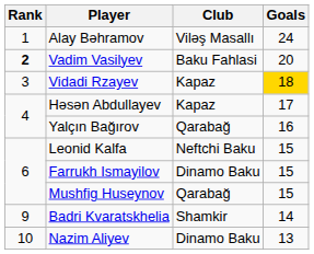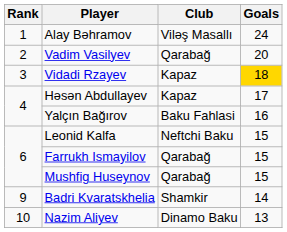 <table class="wikitable" style="text-align:center">
 <tr>
 <th>Rank</th>
 <th>Player</th>
 <th>Club</th>
 <th>Goals</th>
 </tr>
 <tr>
 <td>1</td>
 <td align="left"> Alay Bəhramov</td>
 <td align="left">Viləş Masallı</td>
 <td>24</td>
 </tr>
 <tr>
-<td><strong>2</strong></td>
+<td>2</td>
 <td align="left"> <a href='#'>Vadim Vasilyev</a></td>
-<td align="left">Baku Fahlasi</td>
+<td align="left">Qarabağ</td>
 <td>20</td>
 </tr>
 <tr>
 <td>3</td>
 <td align="left"> <a href='#'>Vidadi Rzayev</a></td>
 <td align="left">Kapaz</td>
 <td style="background: gold;">18</td>
 </tr>
 <tr>
 <td rowspan="2">4</td>
 <td align="left"> Həsən Abdullayev</td>
 <td align="left">Kapaz</td>
 <td>17</td>
 </tr>
 <tr>
 <td align="left"> Yalçın Bağırov</td>
-<td align="left">Qarabağ</td>
+<td align="left">Baku Fahlasi</td>
 <td>16</td>
 </tr>
 <tr>
 <td rowspan="3">6</td>
 <td align="left"> Leonid Kalfa</td>
 <td align="left">Neftchi Baku</td>
 <td>15</td>
 </tr>
 <tr>
 <td align="left"> <a href='#'>Farrukh Ismayilov</a></td>
-<td align="left">Dinamo Baku</td>
+<td align="left">Qarabağ</td>
 <td>15</td>
 </tr>
 <tr>
 <td align="left"> <a href='#'>Mushfig Huseynov</a></td>
 <td align="left">Qarabağ</td>
 <td>15</td>
 </tr>
 <tr>
 <td>9</td>
 <td align="left"> <a href='#'>Badri Kvaratskhelia</a></td>
 <td align="left">Shamkir</td>
 <td>14</td>
 </tr>
 <tr>
 <td>10</td>
 <td align="left"> <a href='#'>Nazim Aliyev</a></td>
 <td align="left">Dinamo Baku</td>
 <td>13</td>
 </tr>
 </table>
